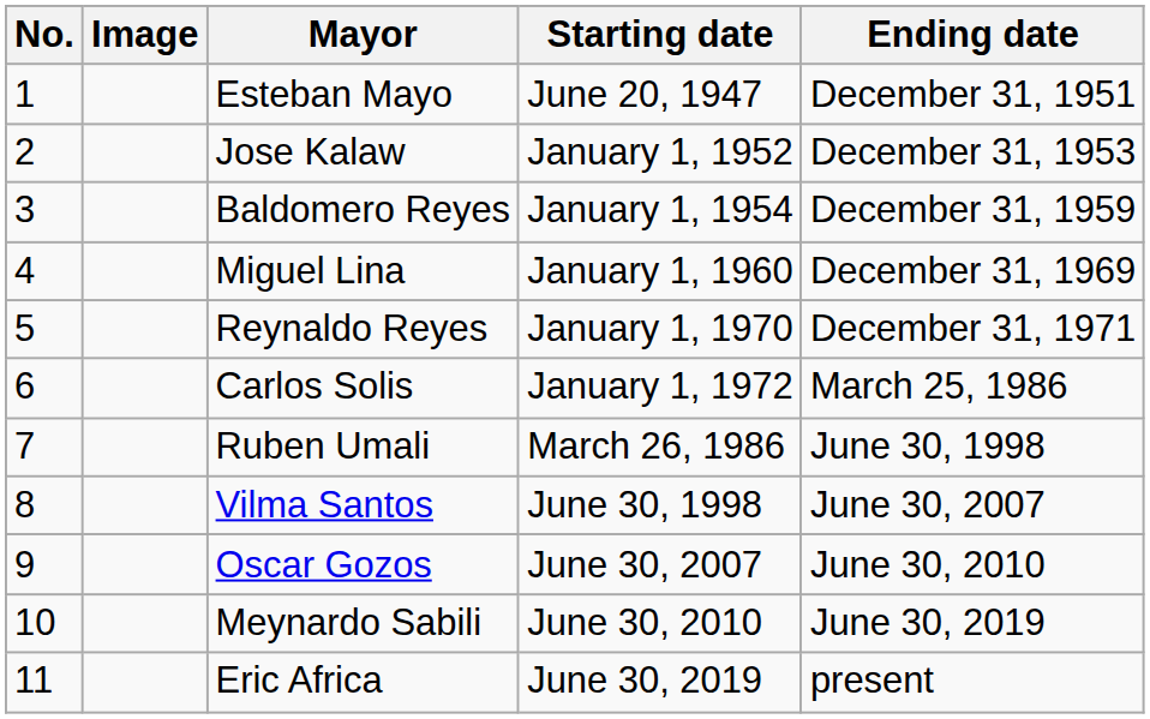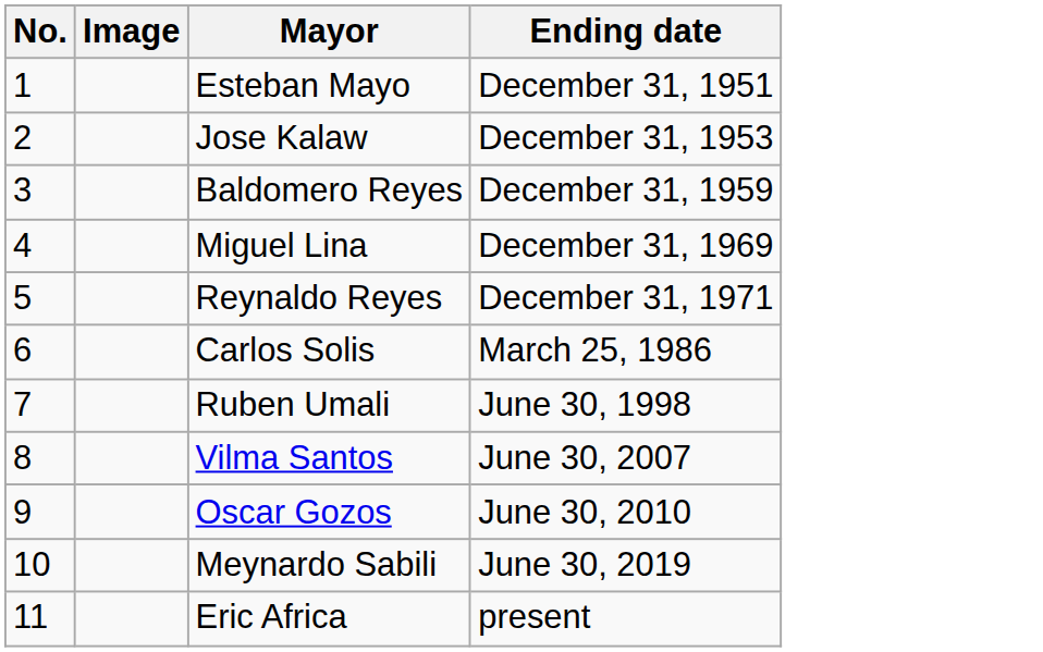 <table class=wikitable>
 <tr>
 <th>No.</th>
 <th>Image</th>
 <th>Mayor</th>
-<th>Starting date</th>
 <th>Ending date</th>
 </tr>
 <tr>
 <td>1</td>
 <td></td>
 <td>Esteban Mayo</td>
-<td>June 20, 1947</td>
 <td>December 31, 1951</td>
 </tr>
 <tr>
 <td>2</td>
 <td></td>
 <td>Jose Kalaw</td>
-<td>January 1, 1952</td>
 <td>December 31, 1953</td>
 </tr>
 <tr>
 <td>3</td>
 <td></td>
 <td>Baldomero Reyes</td>
-<td>January 1, 1954</td>
 <td>December 31, 1959</td>
 </tr>
 <tr>
 <td>4</td>
 <td></td>
 <td>Miguel Lina</td>
-<td>January 1, 1960</td>
 <td>December 31, 1969</td>
 </tr>
 <tr>
 <td>5</td>
 <td></td>
 <td>Reynaldo Reyes</td>
-<td>January 1, 1970</td>
 <td>December 31, 1971</td>
 </tr>
 <tr>
 <td>6</td>
 <td></td>
 <td>Carlos Solis</td>
-<td>January 1, 1972</td>
 <td>March 25, 1986</td>
 </tr>
 <tr>
 <td>7</td>
 <td></td>
 <td>Ruben Umali</td>
-<td>March 26, 1986</td>
 <td>June 30, 1998</td>
 </tr>
 <tr>
 <td>8</td>
 <td></td>
 <td><a href='#'>Vilma Santos</a></td>
-<td>June 30, 1998</td>
 <td>June 30, 2007</td>
 </tr>
 <tr>
 <td>9</td>
 <td></td>
 <td><a href='#'>Oscar Gozos</a></td>
-<td>June 30, 2007</td>
 <td>June 30, 2010</td>
 </tr>
 <tr>
 <td>10</td>
 <td></td>
 <td>Meynardo Sabili</td>
-<td>June 30, 2010</td>
 <td>June 30, 2019</td>
 </tr>
 <tr>
 <td>11</td>
 <td></td>
 <td>Eric Africa</td>
-<td>June 30, 2019</td>
 <td>present</td>
 </tr>
 </table>
